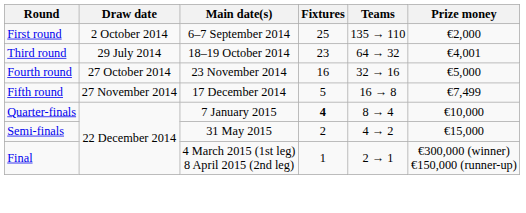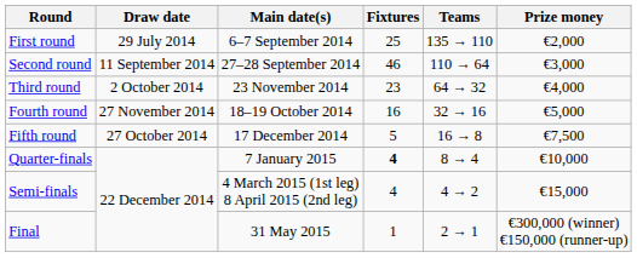 <table class="wikitable" style="text-align:center;">
 <tr>
 <th>Round</th>
 <th>Draw date</th>
 <th>Main date(s)</th>
 <th>Fixtures</th>
 <th>Teams</th>
 <th>Prize money</th>
 </tr>
 <tr>
 <td style="text-align:left;"><a href='#'>First round</a></td>
-<td>2 October 2014</td>
+<td>29 July 2014</td>
 <td>6–7 September 2014</td>
 <td>25</td>
 <td>135 → 110</td>
 <td>€2,000</td>
 </tr>
 <tr>
+<td style="text-align:left;"><a href='#'>Second round</a></td>
+<td>11 September 2014</td>
+<td>27–28 September 2014</td>
+<td>46</td>
+<td>110 → 64</td>
+<td>€3,000</td>
+</tr>
+<tr>
 <td style="text-align:left;"><a href='#'>Third round</a></td>
-<td>29 July 2014</td>
-<td>18–19 October 2014</td>
+<td>2 October 2014</td>
+<td>23 November 2014</td>
 <td>23</td>
 <td>64 → 32</td>
-<td>€4,001</td>
+<td>€4,000</td>
 </tr>
 <tr>
 <td style="text-align:left;"><a href='#'>Fourth round</a></td>
-<td>27 October 2014</td>
-<td>23 November 2014</td>
+<td>27 November 2014</td>
+<td>18–19 October 2014</td>
 <td>16</td>
 <td>32 → 16</td>
 <td>€5,000</td>
 </tr>
 <tr>
 <td style="text-align:left;"><a href='#'>Fifth round</a></td>
-<td>27 November 2014</td>
+<td>27 October 2014</td>
 <td>17 December 2014</td>
 <td>5</td>
 <td>16 → 8</td>
-<td>€7,499</td>
+<td>€7,500</td>
 </tr>
 <tr>
 <td style="text-align:left;"><a href='#'>Quarter-finals</a></td>
 <td rowspan="3">22 December 2014</td>
 <td>7 January 2015</td>
 <td><strong>4</strong></td>
 <td>8 → 4</td>
 <td>€10,000</td>
 </tr>
 <tr>
 <td style="text-align:left;"><a href='#'>Semi-finals</a></td>
-<td>31 May 2015</td>
-<td>2</td>
+<td>4 March 2015 (1st leg)<br> 8 April 2015 (2nd leg)</td>
+<td>4</td>
 <td>4 → 2</td>
 <td>€15,000</td>
 </tr>
 <tr>
 <td style="text-align:left;"><a href='#'>Final</a></td>
-<td>4 March 2015 (1st leg)<br> 8 April 2015 (2nd leg)</td>
+<td>31 May 2015</td>
 <td>1</td>
 <td>2 → 1</td>
 <td>€300,000 (winner)<br>€150,000 (runner-up)</td>
 </tr>
 </table>
